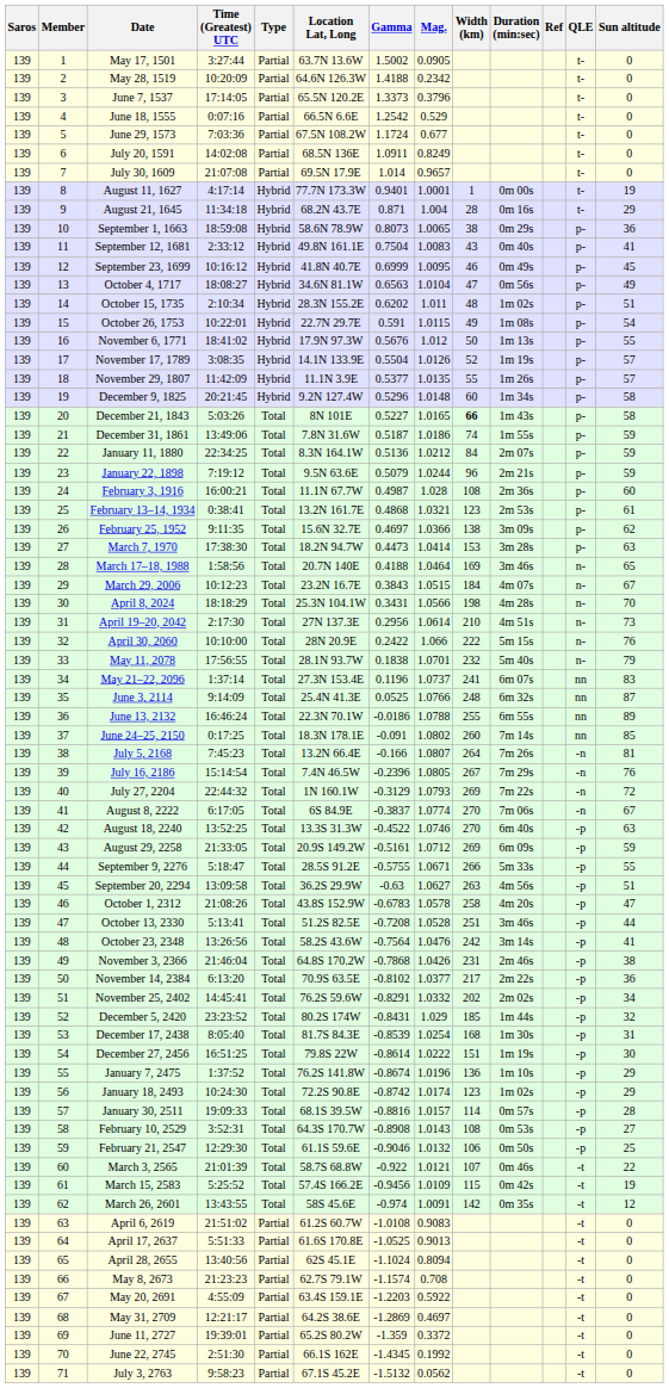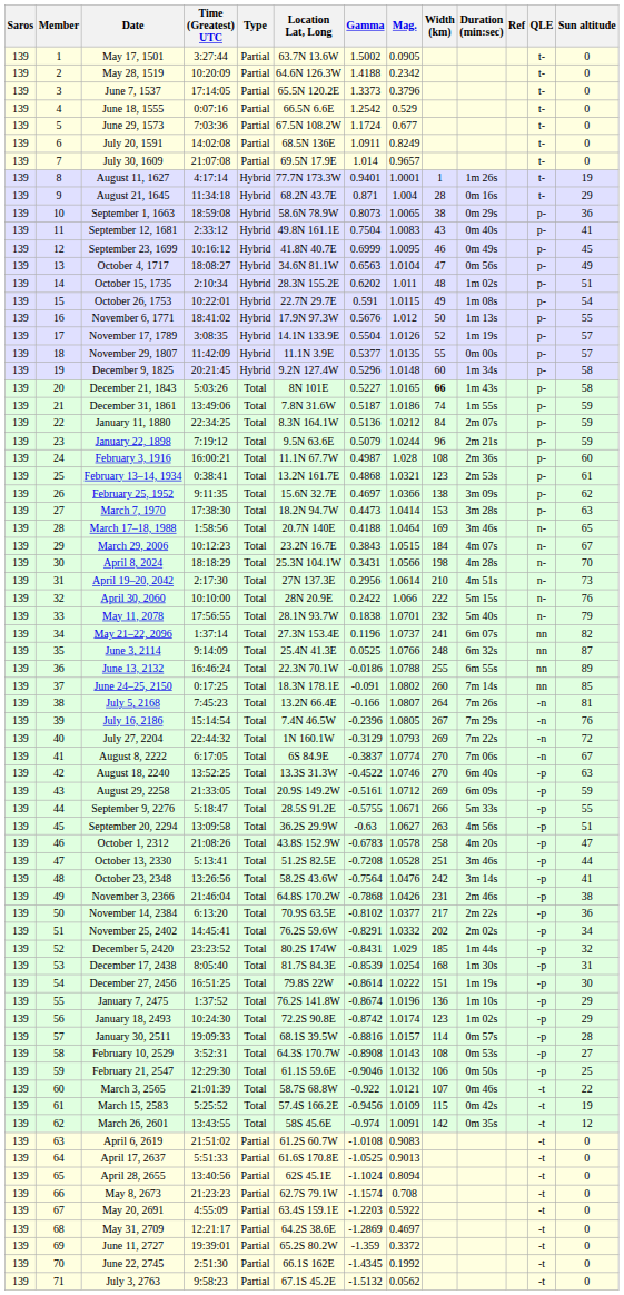 <table class="wikitable sortable">
 <tr align=center>
 <th>Saros</th>
 <th>Member</th>
 <th>Date</th>
 <th>Time<br>(Greatest)<br><a href='#'>UTC</a></th>
 <th>Type</th>
 <th>Location<br>Lat, Long</th>
 <th><a href='#'>Gamma</a></th>
 <th><a href='#'>Mag.</a></th>
 <th>Width<br>(km)</th>
 <th>Duration<br>(min:sec)</th>
 <th>Ref</th>
 <th>QLE</th>
 <th>Sun altitude</th>
 </tr>
 <tr align=center bgcolor=#ffffe0>
 <td>139</td>
 <td>1</td>
 <td>May 17, 1501</td>
 <td>3:27:44</td>
 <td>Partial</td>
 <td>63.7N 13.6W</td>
 <td>1.5002</td>
 <td>0.0905</td>
 <td></td>
 <td></td>
 <td></td>
 <td>t-</td>
 <td>0</td>
 </tr>
 <tr align=center bgcolor=#ffffe0>
 <td>139</td>
 <td>2</td>
 <td>May 28, 1519</td>
 <td>10:20:09</td>
 <td>Partial</td>
 <td>64.6N 126.3W</td>
 <td>1.4188</td>
 <td>0.2342</td>
 <td></td>
 <td></td>
 <td></td>
 <td>t-</td>
 <td>0</td>
 </tr>
 <tr align=center bgcolor=#ffffe0>
 <td>139</td>
 <td>3</td>
 <td>June 7, 1537</td>
 <td>17:14:05</td>
 <td>Partial</td>
 <td>65.5N 120.2E</td>
 <td>1.3373</td>
 <td>0.3796</td>
 <td></td>
 <td></td>
 <td></td>
 <td>t-</td>
 <td>0</td>
 </tr>
 <tr align=center bgcolor=#ffffe0>
 <td>139</td>
 <td>4</td>
 <td>June 18, 1555</td>
 <td>0:07:16</td>
 <td>Partial</td>
 <td>66.5N 6.6E</td>
 <td>1.2542</td>
 <td>0.529</td>
 <td></td>
 <td></td>
 <td></td>
 <td>t-</td>
 <td>0</td>
 </tr>
 <tr align=center bgcolor=#ffffe0>
 <td>139</td>
 <td>5</td>
 <td>June 29, 1573</td>
 <td>7:03:36</td>
 <td>Partial</td>
 <td>67.5N 108.2W</td>
 <td>1.1724</td>
 <td>0.677</td>
 <td></td>
 <td></td>
 <td></td>
 <td>t-</td>
 <td>0</td>
 </tr>
 <tr align=center bgcolor=#ffffe0>
 <td>139</td>
 <td>6</td>
 <td>July 20, 1591</td>
 <td>14:02:08</td>
 <td>Partial</td>
 <td>68.5N 136E</td>
 <td>1.0911</td>
 <td>0.8249</td>
 <td></td>
 <td></td>
 <td></td>
 <td>t-</td>
 <td>0</td>
 </tr>
 <tr align=center bgcolor=#ffffe0>
 <td>139</td>
 <td>7</td>
 <td>July 30, 1609</td>
 <td>21:07:08</td>
 <td>Partial</td>
 <td>69.5N 17.9E</td>
 <td>1.014</td>
 <td>0.9657</td>
 <td></td>
 <td></td>
 <td></td>
 <td>t-</td>
 <td>0</td>
 </tr>
 <tr align=center bgcolor=#e0e0ff>
 <td>139</td>
 <td>8</td>
 <td>August 11, 1627</td>
 <td>4:17:14</td>
 <td>Hybrid</td>
 <td>77.7N 173.3W</td>
 <td>0.9401</td>
 <td>1.0001</td>
 <td>1</td>
-<td>0m 00s</td>
+<td>1m 26s</td>
 <td></td>
 <td>t-</td>
 <td>19</td>
 </tr>
 <tr align=center bgcolor=#e0e0ff>
 <td>139</td>
 <td>9</td>
 <td>August 21, 1645</td>
 <td>11:34:18</td>
 <td>Hybrid</td>
 <td>68.2N 43.7E</td>
 <td>0.871</td>
 <td>1.004</td>
 <td>28</td>
 <td>0m 16s</td>
 <td></td>
 <td>t-</td>
 <td>29</td>
 </tr>
 <tr align=center bgcolor=#e0e0ff>
 <td>139</td>
 <td>10</td>
 <td>September 1, 1663</td>
 <td>18:59:08</td>
 <td>Hybrid</td>
 <td>58.6N 78.9W</td>
 <td>0.8073</td>
 <td>1.0065</td>
 <td>38</td>
 <td>0m 29s</td>
 <td></td>
 <td>p-</td>
 <td>36</td>
 </tr>
 <tr align=center bgcolor=#e0e0ff>
 <td>139</td>
 <td>11</td>
 <td>September 12, 1681</td>
 <td>2:33:12</td>
 <td>Hybrid</td>
 <td>49.8N 161.1E</td>
 <td>0.7504</td>
 <td>1.0083</td>
 <td>43</td>
 <td>0m 40s</td>
 <td></td>
 <td>p-</td>
 <td>41</td>
 </tr>
 <tr align=center bgcolor=#e0e0ff>
 <td>139</td>
 <td>12</td>
 <td>September 23, 1699</td>
 <td>10:16:12</td>
 <td>Hybrid</td>
 <td>41.8N 40.7E</td>
 <td>0.6999</td>
 <td>1.0095</td>
 <td>46</td>
 <td>0m 49s</td>
 <td></td>
 <td>p-</td>
 <td>45</td>
 </tr>
 <tr align=center bgcolor=#e0e0ff>
 <td>139</td>
 <td>13</td>
 <td>October 4, 1717</td>
 <td>18:08:27</td>
 <td>Hybrid</td>
 <td>34.6N 81.1W</td>
 <td>0.6563</td>
 <td>1.0104</td>
 <td>47</td>
 <td>0m 56s</td>
 <td></td>
 <td>p-</td>
 <td>49</td>
 </tr>
 <tr align=center bgcolor=#e0e0ff>
 <td>139</td>
 <td>14</td>
 <td>October 15, 1735</td>
 <td>2:10:34</td>
 <td>Hybrid</td>
 <td>28.3N 155.2E</td>
 <td>0.6202</td>
 <td>1.011</td>
 <td>48</td>
 <td>1m 02s</td>
 <td></td>
 <td>p-</td>
 <td>51</td>
 </tr>
 <tr align=center bgcolor=#e0e0ff>
 <td>139</td>
 <td>15</td>
 <td>October 26, 1753</td>
 <td>10:22:01</td>
 <td>Hybrid</td>
 <td>22.7N 29.7E</td>
 <td>0.591</td>
 <td>1.0115</td>
 <td>49</td>
 <td>1m 08s</td>
 <td></td>
 <td>p-</td>
 <td>54</td>
 </tr>
 <tr align=center bgcolor=#e0e0ff>
 <td>139</td>
 <td>16</td>
 <td>November 6, 1771</td>
 <td>18:41:02</td>
 <td>Hybrid</td>
 <td>17.9N 97.3W</td>
 <td>0.5676</td>
 <td>1.012</td>
 <td>50</td>
 <td>1m 13s</td>
 <td></td>
 <td>p-</td>
 <td>55</td>
 </tr>
 <tr align=center bgcolor=#e0e0ff>
 <td>139</td>
 <td>17</td>
 <td>November 17, 1789</td>
 <td>3:08:35</td>
 <td>Hybrid</td>
 <td>14.1N 133.9E</td>
 <td>0.5504</td>
 <td>1.0126</td>
 <td>52</td>
 <td>1m 19s</td>
 <td></td>
 <td>p-</td>
 <td>57</td>
 </tr>
 <tr align=center bgcolor=#e0e0ff>
 <td>139</td>
 <td>18</td>
 <td>November 29, 1807</td>
 <td>11:42:09</td>
 <td>Hybrid</td>
 <td>11.1N 3.9E</td>
 <td>0.5377</td>
 <td>1.0135</td>
 <td>55</td>
-<td>1m 26s</td>
+<td>0m 00s</td>
 <td></td>
 <td>p-</td>
 <td>57</td>
 </tr>
 <tr align=center bgcolor=#e0e0ff>
 <td>139</td>
 <td>19</td>
 <td>December 9, 1825</td>
 <td>20:21:45</td>
 <td>Hybrid</td>
 <td>9.2N 127.4W</td>
 <td>0.5296</td>
 <td>1.0148</td>
 <td>60</td>
 <td>1m 34s</td>
 <td></td>
 <td>p-</td>
 <td>58</td>
 </tr>
 <tr align=center bgcolor=#e0ffe0>
 <td>139</td>
 <td>20</td>
 <td>December 21, 1843</td>
 <td>5:03:26</td>
 <td>Total</td>
 <td>8N 101E</td>
 <td>0.5227</td>
 <td>1.0165</td>
 <td><strong>66</strong></td>
 <td>1m 43s</td>
 <td></td>
 <td>p-</td>
 <td>58</td>
 </tr>
 <tr align=center bgcolor=#e0ffe0>
 <td>139</td>
 <td>21</td>
 <td>December 31, 1861</td>
 <td>13:49:06</td>
 <td>Total</td>
 <td>7.8N 31.6W</td>
 <td>0.5187</td>
 <td>1.0186</td>
 <td>74</td>
 <td>1m 55s</td>
 <td></td>
 <td>p-</td>
 <td>59</td>
 </tr>
 <tr align=center bgcolor=#e0ffe0>
 <td>139</td>
 <td>22</td>
 <td>January 11, 1880</td>
 <td>22:34:25</td>
 <td>Total</td>
 <td>8.3N 164.1W</td>
 <td>0.5136</td>
 <td>1.0212</td>
 <td>84</td>
 <td>2m 07s</td>
 <td></td>
 <td>p-</td>
 <td>59</td>
 </tr>
 <tr align=center bgcolor=#e0ffe0>
 <td>139</td>
 <td>23</td>
 <td><a href='#'>January 22, 1898</a></td>
 <td>7:19:12</td>
 <td>Total</td>
 <td>9.5N 63.6E</td>
 <td>0.5079</td>
 <td>1.0244</td>
 <td>96</td>
 <td>2m 21s</td>
 <td></td>
 <td>p-</td>
 <td>59</td>
 </tr>
 <tr align=center bgcolor=#e0ffe0>
 <td>139</td>
 <td>24</td>
 <td><a href='#'>February 3, 1916</a></td>
 <td>16:00:21</td>
 <td>Total</td>
 <td>11.1N 67.7W</td>
 <td>0.4987</td>
 <td>1.028</td>
 <td>108</td>
 <td>2m 36s</td>
 <td></td>
 <td>p-</td>
 <td>60</td>
 </tr>
 <tr align=center bgcolor=#e0ffe0>
 <td>139</td>
 <td>25</td>
 <td><a href='#'>February 13–14, 1934</a></td>
 <td>0:38:41</td>
 <td>Total</td>
 <td>13.2N 161.7E</td>
 <td>0.4868</td>
 <td>1.0321</td>
 <td>123</td>
 <td>2m 53s</td>
 <td></td>
 <td>p-</td>
 <td>61</td>
 </tr>
 <tr align=center bgcolor=#e0ffe0>
 <td>139</td>
 <td>26</td>
 <td><a href='#'>February 25, 1952</a></td>
 <td>9:11:35</td>
 <td>Total</td>
 <td>15.6N 32.7E</td>
 <td>0.4697</td>
 <td>1.0366</td>
 <td>138</td>
 <td>3m 09s</td>
 <td></td>
 <td>p-</td>
 <td>62</td>
 </tr>
 <tr align=center bgcolor=#e0ffe0>
 <td>139</td>
 <td>27</td>
 <td><a href='#'>March 7, 1970</a></td>
 <td>17:38:30</td>
 <td>Total</td>
 <td>18.2N 94.7W</td>
 <td>0.4473</td>
 <td>1.0414</td>
 <td>153</td>
 <td>3m 28s</td>
 <td></td>
 <td>p-</td>
 <td>63</td>
 </tr>
 <tr align=center bgcolor=#e0ffe0>
 <td>139</td>
 <td>28</td>
 <td><a href='#'>March 17–18, 1988</a></td>
 <td>1:58:56</td>
 <td>Total</td>
 <td>20.7N 140E</td>
 <td>0.4188</td>
 <td>1.0464</td>
 <td>169</td>
 <td>3m 46s</td>
 <td></td>
 <td>n-</td>
 <td>65</td>
 </tr>
 <tr align=center bgcolor=#e0ffe0>
 <td>139</td>
 <td>29</td>
 <td><a href='#'>March 29, 2006</a></td>
 <td>10:12:23</td>
 <td>Total</td>
 <td>23.2N 16.7E</td>
 <td>0.3843</td>
 <td>1.0515</td>
 <td>184</td>
 <td>4m 07s</td>
 <td></td>
 <td>n-</td>
 <td>67</td>
 </tr>
 <tr align=center bgcolor=#e0ffe0>
 <td>139</td>
 <td>30</td>
 <td><a href='#'>April 8, 2024</a></td>
 <td>18:18:29</td>
 <td>Total</td>
 <td>25.3N 104.1W</td>
 <td>0.3431</td>
 <td>1.0566</td>
 <td>198</td>
 <td>4m 28s</td>
 <td></td>
 <td>n-</td>
 <td>70</td>
 </tr>
 <tr align=center bgcolor=#e0ffe0>
 <td>139</td>
 <td>31</td>
 <td><a href='#'>April 19–20, 2042</a></td>
 <td>2:17:30</td>
 <td>Total</td>
 <td>27N 137.3E</td>
 <td>0.2956</td>
 <td>1.0614</td>
 <td>210</td>
 <td>4m 51s</td>
 <td></td>
 <td>n-</td>
 <td>73</td>
 </tr>
 <tr align=center bgcolor=#e0ffe0>
 <td>139</td>
 <td>32</td>
 <td><a href='#'>April 30, 2060</a></td>
 <td>10:10:00</td>
 <td>Total</td>
 <td>28N 20.9E</td>
 <td>0.2422</td>
 <td>1.066</td>
 <td>222</td>
 <td>5m 15s</td>
 <td></td>
 <td>n-</td>
 <td>76</td>
 </tr>
 <tr align=center bgcolor=#e0ffe0>
 <td>139</td>
 <td>33</td>
 <td><a href='#'>May 11, 2078</a></td>
 <td>17:56:55</td>
 <td>Total</td>
 <td>28.1N 93.7W</td>
 <td>0.1838</td>
 <td>1.0701</td>
 <td>232</td>
 <td>5m 40s</td>
 <td></td>
 <td>n-</td>
 <td>79</td>
 </tr>
 <tr align=center bgcolor=#e0ffe0>
 <td>139</td>
 <td>34</td>
 <td><a href='#'>May 21–22, 2096</a></td>
 <td>1:37:14</td>
 <td>Total</td>
 <td>27.3N 153.4E</td>
 <td>0.1196</td>
 <td>1.0737</td>
 <td>241</td>
 <td>6m 07s</td>
 <td></td>
 <td>nn</td>
-<td>83</td>
+<td>82</td>
 </tr>
 <tr align=center bgcolor=#e0ffe0>
 <td>139</td>
 <td>35</td>
 <td><a href='#'>June 3, 2114</a></td>
 <td>9:14:09</td>
 <td>Total</td>
 <td>25.4N 41.3E</td>
 <td>0.0525</td>
 <td>1.0766</td>
 <td>248</td>
 <td>6m 32s</td>
 <td></td>
 <td>nn</td>
 <td>87</td>
 </tr>
 <tr align=center bgcolor=#e0ffe0>
 <td>139</td>
 <td>36</td>
 <td><a href='#'>June 13, 2132</a></td>
 <td>16:46:24</td>
 <td>Total</td>
 <td>22.3N 70.1W</td>
 <td>-0.0186</td>
 <td>1.0788</td>
 <td>255</td>
 <td>6m 55s</td>
 <td></td>
 <td>nn</td>
 <td>89</td>
 </tr>
 <tr align=center bgcolor=#e0ffe0>
 <td>139</td>
 <td>37</td>
 <td><a href='#'>June 24–25, 2150</a></td>
 <td>0:17:25</td>
 <td>Total</td>
 <td>18.3N 178.1E</td>
 <td>-0.091</td>
 <td>1.0802</td>
 <td>260</td>
 <td>7m 14s</td>
 <td></td>
 <td>nn</td>
 <td>85</td>
 </tr>
 <tr align=center bgcolor=#e0ffe0>
 <td>139</td>
 <td>38</td>
 <td><a href='#'>July 5, 2168</a></td>
 <td>7:45:23</td>
 <td>Total</td>
 <td>13.2N 66.4E</td>
 <td>-0.166</td>
 <td>1.0807</td>
 <td>264</td>
 <td>7m 26s</td>
 <td></td>
 <td>-n</td>
 <td>81</td>
 </tr>
 <tr align=center bgcolor=#e0ffe0>
 <td>139</td>
 <td>39</td>
 <td><a href='#'>July 16, 2186</a></td>
 <td>15:14:54</td>
 <td>Total</td>
 <td>7.4N 46.5W</td>
 <td>-0.2396</td>
 <td>1.0805</td>
 <td>267</td>
 <td>7m 29s</td>
 <td></td>
 <td>-n</td>
 <td>76</td>
 </tr>
 <tr align=center bgcolor=#e0ffe0>
 <td>139</td>
 <td>40</td>
 <td>July 27, 2204</td>
 <td>22:44:32</td>
 <td>Total</td>
 <td>1N 160.1W</td>
 <td>-0.3129</td>
 <td>1.0793</td>
 <td>269</td>
 <td>7m 22s</td>
 <td></td>
 <td>-n</td>
 <td>72</td>
 </tr>
 <tr align=center bgcolor=#e0ffe0>
 <td>139</td>
 <td>41</td>
 <td>August 8, 2222</td>
 <td>6:17:05</td>
 <td>Total</td>
 <td>6S 84.9E</td>
 <td>-0.3837</td>
 <td>1.0774</td>
 <td>270</td>
 <td>7m 06s</td>
 <td></td>
 <td>-n</td>
 <td>67</td>
 </tr>
 <tr align=center bgcolor=#e0ffe0>
 <td>139</td>
 <td>42</td>
 <td>August 18, 2240</td>
 <td>13:52:25</td>
 <td>Total</td>
 <td>13.3S 31.3W</td>
 <td>-0.4522</td>
 <td>1.0746</td>
 <td>270</td>
 <td>6m 40s</td>
 <td></td>
 <td>-p</td>
 <td>63</td>
 </tr>
 <tr align=center bgcolor=#e0ffe0>
 <td>139</td>
 <td>43</td>
 <td>August 29, 2258</td>
 <td>21:33:05</td>
 <td>Total</td>
 <td>20.9S 149.2W</td>
 <td>-0.5161</td>
 <td>1.0712</td>
 <td>269</td>
 <td>6m 09s</td>
 <td></td>
 <td>-p</td>
 <td>59</td>
 </tr>
 <tr align=center bgcolor=#e0ffe0>
 <td>139</td>
 <td>44</td>
 <td>September 9, 2276</td>
 <td>5:18:47</td>
 <td>Total</td>
 <td>28.5S 91.2E</td>
 <td>-0.5755</td>
 <td>1.0671</td>
 <td>266</td>
 <td>5m 33s</td>
 <td></td>
 <td>-p</td>
 <td>55</td>
 </tr>
 <tr align=center bgcolor=#e0ffe0>
 <td>139</td>
 <td>45</td>
 <td>September 20, 2294</td>
 <td>13:09:58</td>
 <td>Total</td>
 <td>36.2S 29.9W</td>
 <td>-0.63</td>
 <td>1.0627</td>
 <td>263</td>
 <td>4m 56s</td>
 <td></td>
 <td>-p</td>
 <td>51</td>
 </tr>
 <tr align=center bgcolor=#e0ffe0>
 <td>139</td>
 <td>46</td>
 <td>October 1, 2312</td>
 <td>21:08:26</td>
 <td>Total</td>
 <td>43.8S 152.9W</td>
 <td>-0.6783</td>
 <td>1.0578</td>
 <td>258</td>
 <td>4m 20s</td>
 <td></td>
 <td>-p</td>
 <td>47</td>
 </tr>
 <tr align=center bgcolor=#e0ffe0>
 <td>139</td>
 <td>47</td>
 <td>October 13, 2330</td>
 <td>5:13:41</td>
 <td>Total</td>
 <td>51.2S 82.5E</td>
 <td>-0.7208</td>
 <td>1.0528</td>
 <td>251</td>
 <td>3m 46s</td>
 <td></td>
 <td>-p</td>
 <td>44</td>
 </tr>
 <tr align=center bgcolor=#e0ffe0>
 <td>139</td>
 <td>48</td>
 <td>October 23, 2348</td>
 <td>13:26:56</td>
 <td>Total</td>
 <td>58.2S 43.6W</td>
 <td>-0.7564</td>
 <td>1.0476</td>
 <td>242</td>
 <td>3m 14s</td>
 <td></td>
 <td>-p</td>
 <td>41</td>
 </tr>
 <tr align=center bgcolor=#e0ffe0>
 <td>139</td>
 <td>49</td>
 <td>November 3, 2366</td>
 <td>21:46:04</td>
 <td>Total</td>
 <td>64.8S 170.2W</td>
 <td>-0.7868</td>
 <td>1.0426</td>
 <td>231</td>
 <td>2m 46s</td>
 <td></td>
 <td>-p</td>
 <td>38</td>
 </tr>
 <tr align=center bgcolor=#e0ffe0>
 <td>139</td>
 <td>50</td>
 <td>November 14, 2384</td>
 <td>6:13:20</td>
 <td>Total</td>
 <td>70.9S 63.5E</td>
 <td>-0.8102</td>
 <td>1.0377</td>
 <td>217</td>
 <td>2m 22s</td>
 <td></td>
 <td>-p</td>
 <td>36</td>
 </tr>
 <tr align=center bgcolor=#e0ffe0>
 <td>139</td>
 <td>51</td>
 <td>November 25, 2402</td>
 <td>14:45:41</td>
 <td>Total</td>
 <td>76.2S 59.6W</td>
 <td>-0.8291</td>
 <td>1.0332</td>
 <td>202</td>
 <td>2m 02s</td>
 <td></td>
 <td>-p</td>
 <td>34</td>
 </tr>
 <tr align=center bgcolor=#e0ffe0>
 <td>139</td>
 <td>52</td>
 <td>December 5, 2420</td>
 <td>23:23:52</td>
 <td>Total</td>
 <td>80.2S 174W</td>
 <td>-0.8431</td>
 <td>1.029</td>
 <td>185</td>
 <td>1m 44s</td>
 <td></td>
 <td>-p</td>
 <td>32</td>
 </tr>
 <tr align=center bgcolor=#e0ffe0>
 <td>139</td>
 <td>53</td>
 <td>December 17, 2438</td>
 <td>8:05:40</td>
 <td>Total</td>
 <td>81.7S 84.3E</td>
 <td>-0.8539</td>
 <td>1.0254</td>
 <td>168</td>
 <td>1m 30s</td>
 <td></td>
 <td>-p</td>
 <td>31</td>
 </tr>
 <tr align=center bgcolor=#e0ffe0>
 <td>139</td>
 <td>54</td>
 <td>December 27, 2456</td>
 <td>16:51:25</td>
 <td>Total</td>
 <td>79.8S 22W</td>
 <td>-0.8614</td>
 <td>1.0222</td>
 <td>151</td>
 <td>1m 19s</td>
 <td></td>
 <td>-p</td>
 <td>30</td>
 </tr>
 <tr align=center bgcolor=#e0ffe0>
 <td>139</td>
 <td>55</td>
 <td>January 7, 2475</td>
 <td>1:37:52</td>
 <td>Total</td>
 <td>76.2S 141.8W</td>
 <td>-0.8674</td>
 <td>1.0196</td>
 <td>136</td>
 <td>1m 10s</td>
 <td></td>
 <td>-p</td>
 <td>29</td>
 </tr>
 <tr align=center bgcolor=#e0ffe0>
 <td>139</td>
 <td>56</td>
 <td>January 18, 2493</td>
 <td>10:24:30</td>
 <td>Total</td>
 <td>72.2S 90.8E</td>
 <td>-0.8742</td>
 <td>1.0174</td>
 <td>123</td>
 <td>1m 02s</td>
 <td></td>
 <td>-p</td>
 <td>29</td>
 </tr>
 <tr align=center bgcolor=#e0ffe0>
 <td>139</td>
 <td>57</td>
 <td>January 30, 2511</td>
 <td>19:09:33</td>
 <td>Total</td>
 <td>68.1S 39.5W</td>
 <td>-0.8816</td>
 <td>1.0157</td>
 <td>114</td>
 <td>0m 57s</td>
 <td></td>
 <td>-p</td>
 <td>28</td>
 </tr>
 <tr align=center bgcolor=#e0ffe0>
 <td>139</td>
 <td>58</td>
 <td>February 10, 2529</td>
 <td>3:52:31</td>
 <td>Total</td>
 <td>64.3S 170.7W</td>
 <td>-0.8908</td>
 <td>1.0143</td>
 <td>108</td>
 <td>0m 53s</td>
 <td></td>
 <td>-p</td>
 <td>27</td>
 </tr>
 <tr align=center bgcolor=#e0ffe0>
 <td>139</td>
 <td>59</td>
 <td>February 21, 2547</td>
 <td>12:29:30</td>
 <td>Total</td>
 <td>61.1S 59.6E</td>
 <td>-0.9046</td>
 <td>1.0132</td>
 <td>106</td>
 <td>0m 50s</td>
 <td></td>
 <td>-p</td>
 <td>25</td>
 </tr>
 <tr align=center bgcolor=#e0ffe0>
 <td>139</td>
 <td>60</td>
 <td>March 3, 2565</td>
 <td>21:01:39</td>
 <td>Total</td>
 <td>58.7S 68.8W</td>
 <td>-0.922</td>
 <td>1.0121</td>
 <td>107</td>
 <td>0m 46s</td>
 <td></td>
 <td>-t</td>
 <td>22</td>
 </tr>
 <tr align=center bgcolor=#e0ffe0>
 <td>139</td>
 <td>61</td>
 <td>March 15, 2583</td>
 <td>5:25:52</td>
 <td>Total</td>
 <td>57.4S 166.2E</td>
 <td>-0.9456</td>
 <td>1.0109</td>
 <td>115</td>
 <td>0m 42s</td>
 <td></td>
 <td>-t</td>
 <td>19</td>
 </tr>
 <tr align=center bgcolor=#e0ffe0>
 <td>139</td>
 <td>62</td>
 <td>March 26, 2601</td>
 <td>13:43:55</td>
 <td>Total</td>
 <td>58S 45.6E</td>
 <td>-0.974</td>
 <td>1.0091</td>
 <td>142</td>
 <td>0m 35s</td>
 <td></td>
 <td>-t</td>
 <td>12</td>
 </tr>
 <tr align=center bgcolor=#ffffe0>
 <td>139</td>
 <td>63</td>
 <td>April 6, 2619</td>
 <td>21:51:02</td>
 <td>Partial</td>
 <td>61.2S 60.7W</td>
 <td>-1.0108</td>
 <td>0.9083</td>
 <td></td>
 <td></td>
 <td></td>
 <td>-t</td>
 <td>0</td>
 </tr>
 <tr align=center bgcolor=#ffffe0>
 <td>139</td>
 <td>64</td>
 <td>April 17, 2637</td>
 <td>5:51:33</td>
 <td>Partial</td>
 <td>61.6S 170.8E</td>
 <td>-1.0525</td>
 <td>0.9013</td>
 <td></td>
 <td></td>
 <td></td>
 <td>-t</td>
 <td>0</td>
 </tr>
 <tr align=center bgcolor=#ffffe0>
 <td>139</td>
 <td>65</td>
 <td>April 28, 2655</td>
 <td>13:40:56</td>
 <td>Partial</td>
 <td>62S 45.1E</td>
 <td>-1.1024</td>
 <td>0.8094</td>
 <td></td>
 <td></td>
 <td></td>
 <td>-t</td>
 <td>0</td>
 </tr>
 <tr align=center bgcolor=#ffffe0>
 <td>139</td>
 <td>66</td>
 <td>May 8, 2673</td>
 <td>21:23:23</td>
 <td>Partial</td>
 <td>62.7S 79.1W</td>
 <td>-1.1574</td>
 <td>0.708</td>
 <td></td>
 <td></td>
 <td></td>
 <td>-t</td>
 <td>0</td>
 </tr>
 <tr align=center bgcolor=#ffffe0>
 <td>139</td>
 <td>67</td>
 <td>May 20, 2691</td>
 <td>4:55:09</td>
 <td>Partial</td>
 <td>63.4S 159.1E</td>
 <td>-1.2203</td>
 <td>0.5922</td>
 <td></td>
 <td></td>
 <td></td>
 <td>-t</td>
 <td>0</td>
 </tr>
 <tr align=center bgcolor=#ffffe0>
 <td>139</td>
 <td>68</td>
 <td>May 31, 2709</td>
 <td>12:21:17</td>
 <td>Partial</td>
 <td>64.2S 38.6E</td>
 <td>-1.2869</td>
 <td>0.4697</td>
 <td></td>
 <td></td>
 <td></td>
 <td>-t</td>
 <td>0</td>
 </tr>
 <tr align=center bgcolor=#ffffe0>
 <td>139</td>
 <td>69</td>
 <td>June 11, 2727</td>
 <td>19:39:01</td>
 <td>Partial</td>
 <td>65.2S 80.2W</td>
 <td>-1.359</td>
 <td>0.3372</td>
 <td></td>
 <td></td>
 <td></td>
 <td>-t</td>
 <td>0</td>
 </tr>
 <tr align=center bgcolor=#ffffe0>
 <td>139</td>
 <td>70</td>
 <td>June 22, 2745</td>
 <td>2:51:30</td>
 <td>Partial</td>
 <td>66.1S 162E</td>
 <td>-1.4345</td>
 <td>0.1992</td>
 <td></td>
 <td></td>
 <td></td>
 <td>-t</td>
 <td>0</td>
 </tr>
 <tr align=center bgcolor=#ffffe0>
 <td>139</td>
 <td>71</td>
 <td>July 3, 2763</td>
 <td>9:58:23</td>
 <td>Partial</td>
 <td>67.1S 45.2E</td>
 <td>-1.5132</td>
 <td>0.0562</td>
 <td></td>
 <td></td>
 <td></td>
 <td>-t</td>
 <td>0</td>
 </tr>
 </table>
